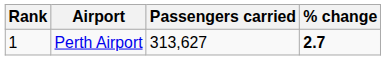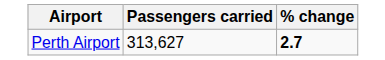 <table class="wikitable sortable" style="margin:1em auto; font-size: 100%" width= align=>
 <tr bgcolor=lightgrey>
-<th>Rank</th>
 <th>Airport</th>
 <th>Passengers carried</th>
 <th>% change</th>
 </tr>
 <tr>
-<td>1</td>
 <td><a href='#'>Perth Airport</a></td>
 <td>313,627</td>
 <td><strong>2.7</strong></td>
 </tr>
 </table>
